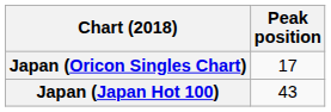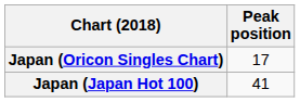 <table class="wikitable plainrowheaders" style="text-align:center;">
 <tr>
 <th>Chart (2018)</th>
 <th>Peak<br>position</th>
 </tr>
 <tr>
 <th scope="row">Japan (<a href='#'>Oricon Singles Chart</a>)</th>
 <td>17</td>
 </tr>
 <tr>
 <th scope="row">Japan (<a href='#'>Japan Hot 100</a>)</th>
-<td>43</td>
+<td>41</td>
 </tr>
 </table>
